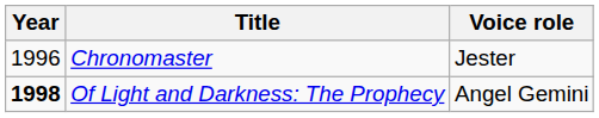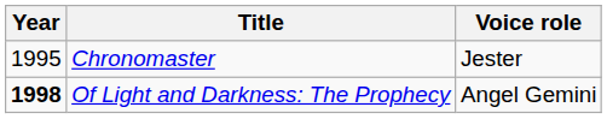 <table class="wikitable sortable">
 <tr>
 <th>Year</th>
 <th>Title</th>
 <th>Voice role</th>
 </tr>
 <tr>
-<td>1996</td>
+<td>1995</td>
 <td><em><a href='#'>Chronomaster</a></em></td>
 <td>Jester</td>
 </tr>
 <tr>
 <td><strong>1998</strong></td>
 <td><em><a href='#'>Of Light and Darkness: The Prophecy</a></em></td>
 <td>Angel Gemini</td>
 </tr>
 </table>
